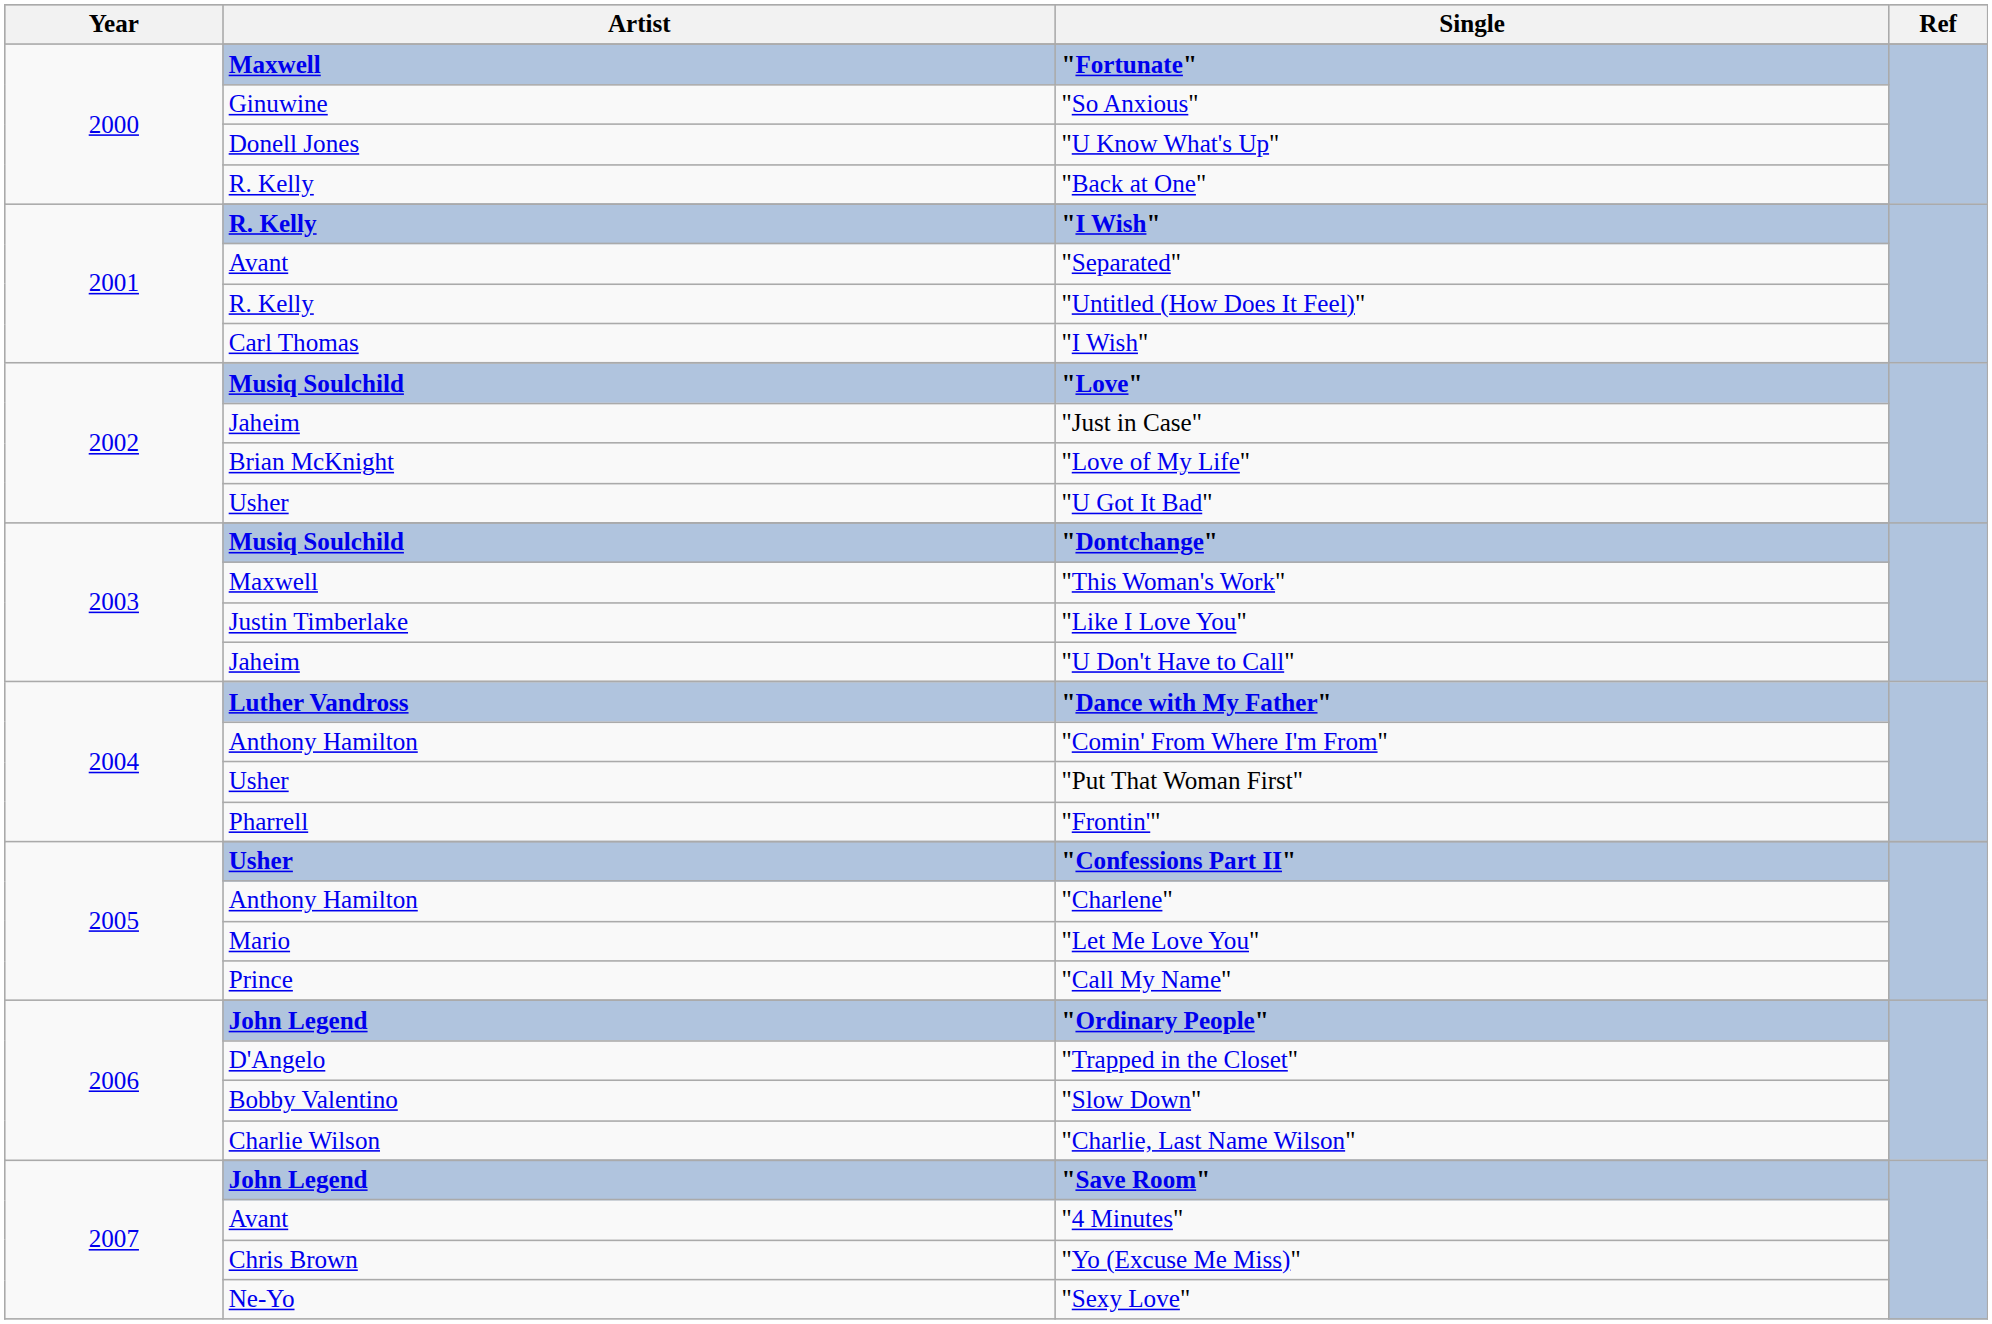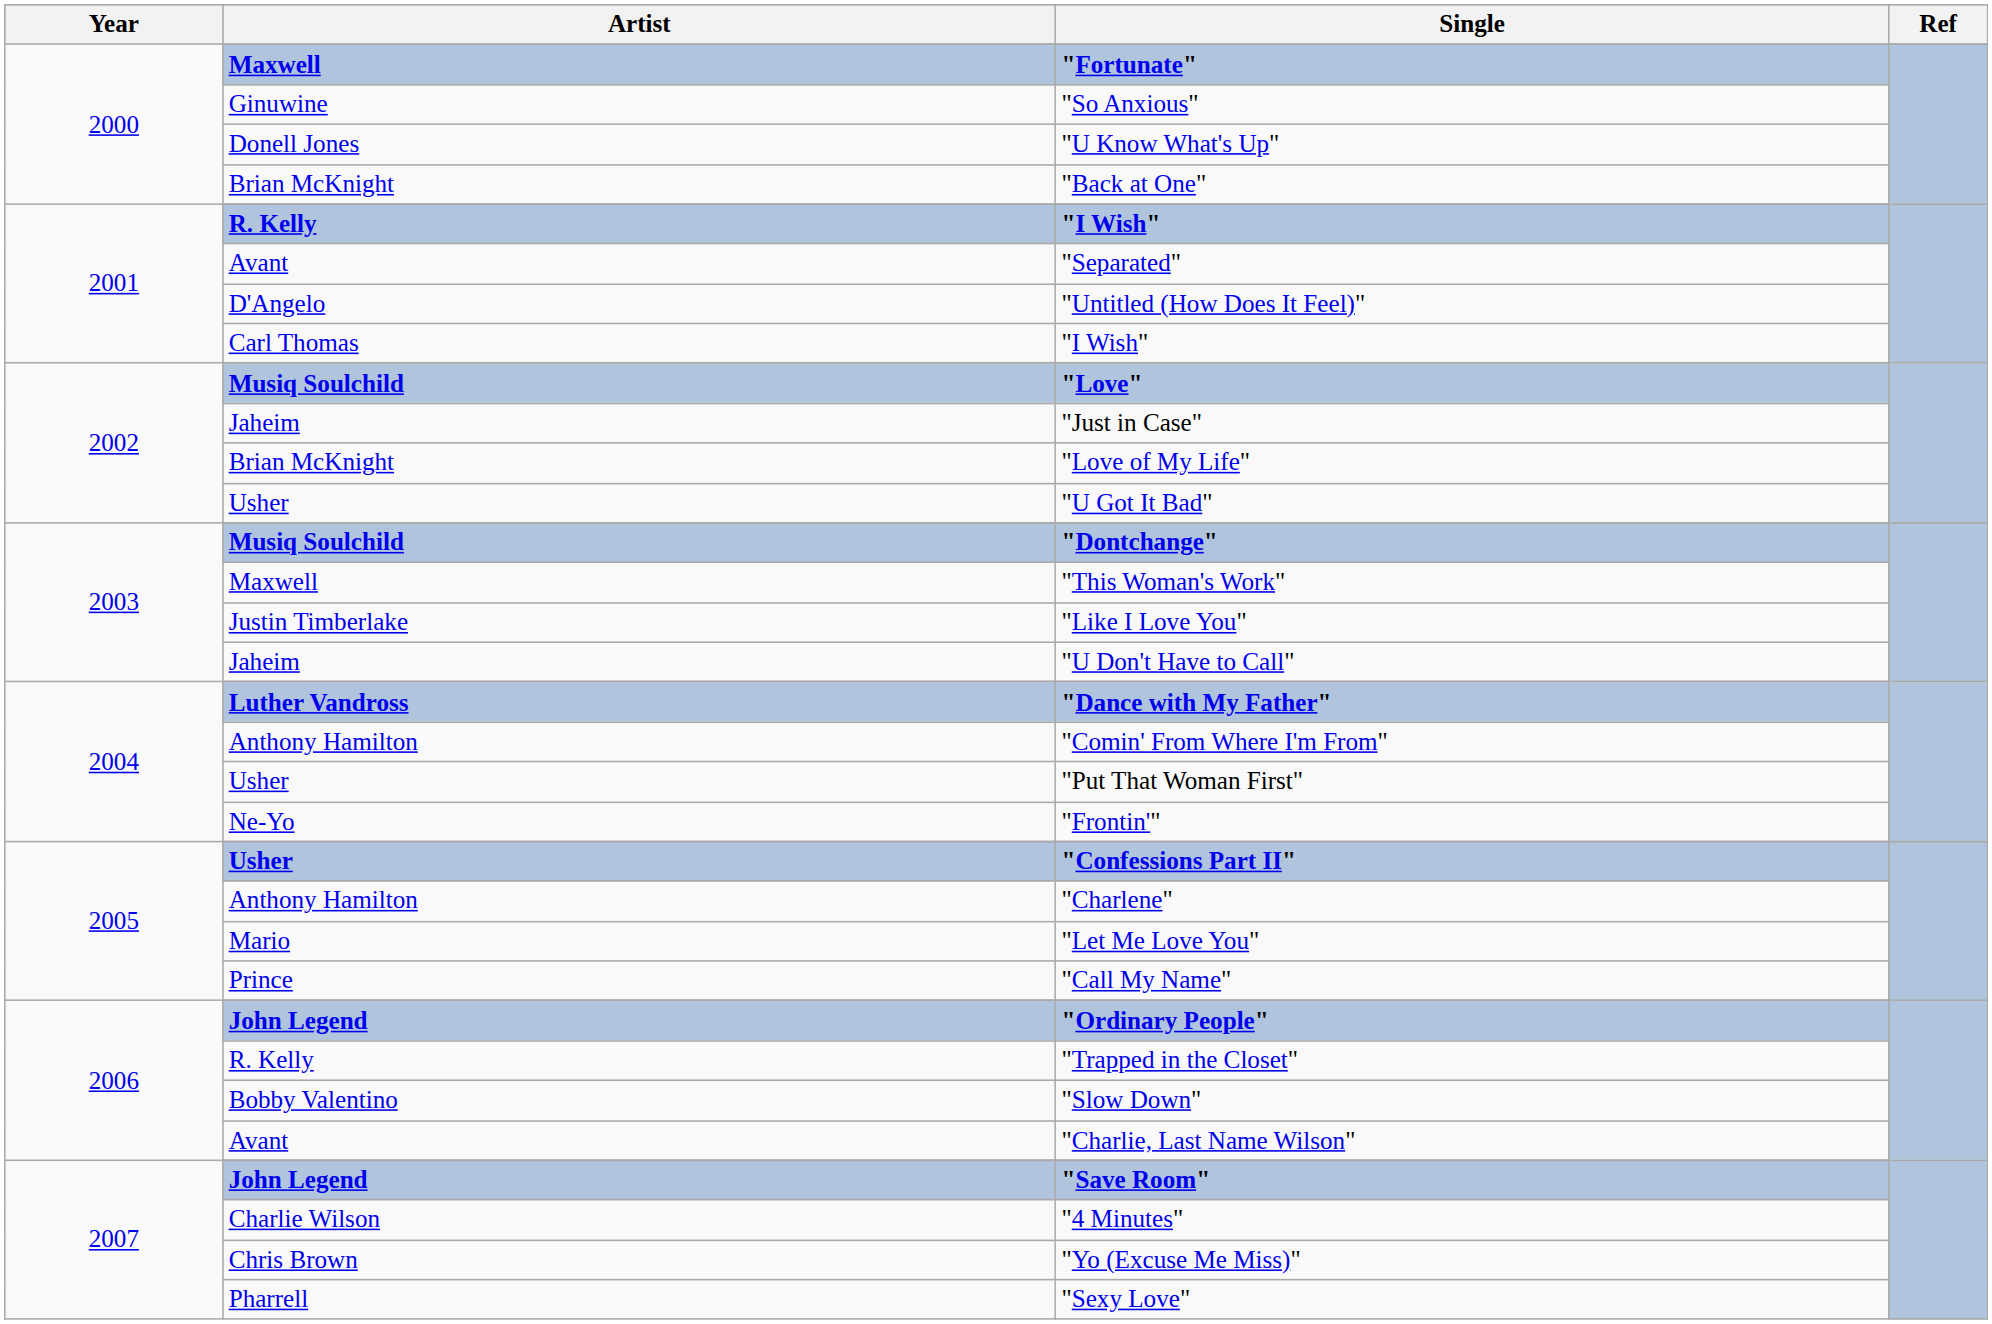 <table class="wikitable" style="width:100%;">
 <tr style="background:#bebebe;">
 <th style="width:11%;">Year</th>
 <th style="width:42%;">Artist</th>
 <th style="width:42%;">Single</th>
 <th style="width:5%;">Ref</th>
 </tr>
 <tr>
 <td rowspan="5" align="center"><a href='#'>2000</a></td>
 </tr>
 <tr style="background:#B0C4DE">
 <td><strong><a href='#'>Maxwell</a></strong></td>
 <td><strong>"<a href='#'>Fortunate</a>"</strong></td>
 <td rowspan="5" align="center"></td>
 </tr>
 <tr>
 <td><a href='#'>Ginuwine</a></td>
 <td>"<a href='#'>So Anxious</a>"</td>
 </tr>
 <tr>
 <td><a href='#'>Donell Jones</a></td>
 <td>"<a href='#'>U Know What's Up</a>"</td>
 </tr>
 <tr>
-<td><a href='#'>R. Kelly</a></td>
+<td><a href='#'>Brian McKnight</a></td>
 <td>"<a href='#'>Back at One</a>"</td>
 </tr>
 <tr>
 <td rowspan="5" align="center"><a href='#'>2001</a></td>
 </tr>
 <tr style="background:#B0C4DE">
 <td><strong><a href='#'>R. Kelly</a></strong></td>
 <td><strong>"<a href='#'>I Wish</a>"</strong></td>
 <td rowspan="5" align="center"></td>
 </tr>
 <tr>
 <td><a href='#'>Avant</a></td>
 <td>"<a href='#'>Separated</a>"</td>
 </tr>
 <tr>
-<td><a href='#'>R. Kelly</a></td>
+<td><a href='#'>D'Angelo</a></td>
 <td>"<a href='#'>Untitled (How Does It Feel)</a>"</td>
 </tr>
 <tr>
 <td><a href='#'>Carl Thomas</a></td>
 <td>"<a href='#'>I Wish</a>"</td>
 </tr>
 <tr>
 <td rowspan="5" align="center"><a href='#'>2002</a></td>
 </tr>
 <tr style="background:#B0C4DE">
 <td><strong><a href='#'>Musiq Soulchild</a></strong></td>
 <td><strong>"<a href='#'>Love</a>"</strong></td>
 <td rowspan="5" align="center"></td>
 </tr>
 <tr>
 <td><a href='#'>Jaheim</a></td>
 <td>"Just in Case"</td>
 </tr>
 <tr>
 <td><a href='#'>Brian McKnight</a></td>
 <td>"<a href='#'>Love of My Life</a>"</td>
 </tr>
 <tr>
 <td><a href='#'>Usher</a></td>
 <td>"<a href='#'>U Got It Bad</a>"</td>
 </tr>
 <tr>
 <td rowspan="5" align="center"><a href='#'>2003</a></td>
 </tr>
 <tr style="background:#B0C4DE">
 <td><strong><a href='#'>Musiq Soulchild</a></strong></td>
 <td><strong>"<a href='#'>Dontchange</a>"</strong></td>
 <td rowspan="5" align="center"></td>
 </tr>
 <tr>
 <td><a href='#'>Maxwell</a></td>
 <td>"<a href='#'>This Woman's Work</a>"</td>
 </tr>
 <tr>
 <td><a href='#'>Justin Timberlake</a></td>
 <td>"<a href='#'>Like I Love You</a>"</td>
 </tr>
 <tr>
 <td><a href='#'>Jaheim</a></td>
 <td>"<a href='#'>U Don't Have to Call</a>"</td>
 </tr>
 <tr>
 <td rowspan="5" align="center"><a href='#'>2004</a></td>
 </tr>
 <tr style="background:#B0C4DE">
 <td><strong><a href='#'>Luther Vandross</a></strong></td>
 <td><strong>"<a href='#'>Dance with My Father</a>"</strong></td>
 <td rowspan="4" align="center"></td>
 </tr>
 <tr>
 <td><a href='#'>Anthony Hamilton</a></td>
 <td>"<a href='#'>Comin' From Where I'm From</a>"</td>
 </tr>
 <tr>
 <td><a href='#'>Usher</a></td>
 <td>"Put That Woman First"</td>
 </tr>
 <tr>
-<td><a href='#'>Pharrell</a> </td>
+<td><a href='#'>Ne-Yo</a></td>
 <td>"<a href='#'>Frontin'</a>"</td>
 </tr>
 <tr>
 <td rowspan="5" align="center"><a href='#'>2005</a></td>
 </tr>
 <tr style="background:#B0C4DE">
 <td><strong><a href='#'>Usher</a></strong></td>
 <td><strong>"<a href='#'>Confessions Part II</a>"</strong></td>
 <td rowspan="5" align="center"></td>
 </tr>
 <tr>
 <td><a href='#'>Anthony Hamilton</a></td>
 <td>"<a href='#'>Charlene</a>"</td>
 </tr>
 <tr>
 <td><a href='#'>Mario</a></td>
 <td>"<a href='#'>Let Me Love You</a>"</td>
 </tr>
 <tr>
 <td><a href='#'>Prince</a></td>
 <td>"<a href='#'>Call My Name</a>"</td>
 </tr>
 <tr>
 <td rowspan="5" align="center"><a href='#'>2006</a></td>
 </tr>
 <tr style="background:#B0C4DE">
 <td><strong><a href='#'>John Legend</a></strong></td>
 <td><strong>"<a href='#'>Ordinary People</a>"</strong></td>
 <td rowspan="5" align="center"></td>
 </tr>
 <tr>
-<td><a href='#'>D'Angelo</a></td>
+<td><a href='#'>R. Kelly</a></td>
 <td>"<a href='#'>Trapped in the Closet</a>"</td>
 </tr>
 <tr>
 <td><a href='#'>Bobby Valentino</a></td>
 <td>"<a href='#'>Slow Down</a>"</td>
 </tr>
 <tr>
-<td><a href='#'>Charlie Wilson</a></td>
+<td><a href='#'>Avant</a></td>
 <td>"<a href='#'>Charlie, Last Name Wilson</a>"</td>
 </tr>
 <tr>
 <td rowspan="5" align="center"><a href='#'>2007</a></td>
 </tr>
 <tr style="background:#B0C4DE">
 <td><strong><a href='#'>John Legend</a></strong></td>
 <td><strong>"<a href='#'>Save Room</a>"</strong></td>
 <td rowspan="4" align="center"></td>
 </tr>
 <tr>
-<td><a href='#'>Avant</a></td>
+<td><a href='#'>Charlie Wilson</a></td>
 <td>"<a href='#'>4 Minutes</a>"</td>
 </tr>
 <tr>
 <td><a href='#'>Chris Brown</a></td>
 <td>"<a href='#'>Yo (Excuse Me Miss)</a>"</td>
 </tr>
 <tr>
-<td><a href='#'>Ne-Yo</a></td>
+<td><a href='#'>Pharrell</a> </td>
 <td>"<a href='#'>Sexy Love</a>"</td>
 </tr>
 </table>
